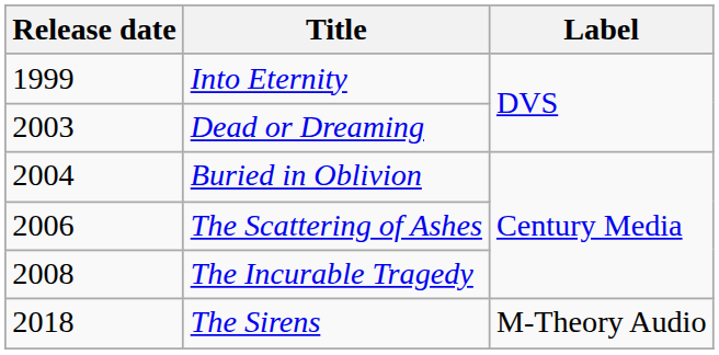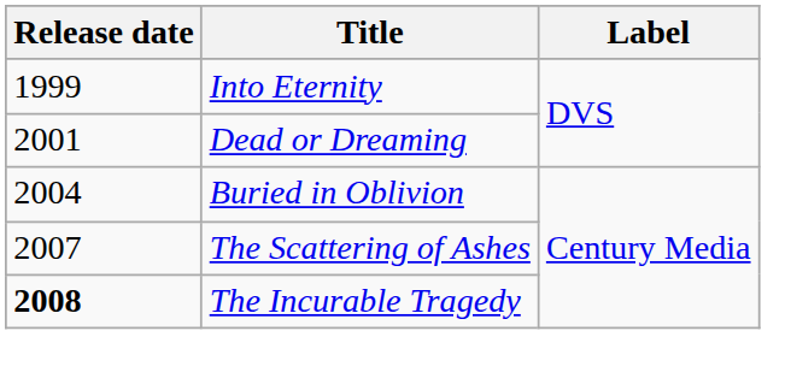 <table class="wikitable">
 <tr>
 <th>Release date</th>
 <th>Title</th>
 <th>Label</th>
 </tr>
 <tr>
 <td>1999</td>
 <td><em><a href='#'>Into Eternity</a></em></td>
 <td rowspan="2"><a href='#'>DVS</a></td>
 </tr>
 <tr>
-<td>2003</td>
+<td>2001</td>
 <td><em><a href='#'>Dead or Dreaming</a></em></td>
 </tr>
 <tr>
 <td>2004</td>
 <td><em><a href='#'>Buried in Oblivion</a></em></td>
 <td rowspan="3"><a href='#'>Century Media</a></td>
 </tr>
 <tr>
-<td>2006</td>
+<td>2007</td>
 <td><em><a href='#'>The Scattering of Ashes</a></em></td>
 </tr>
 <tr>
-<td>2008</td>
+<td><strong>2008</strong></td>
 <td><em><a href='#'>The Incurable Tragedy</a></em></td>
 </tr>
-<tr>
-<td>2018</td>
-<td><em><a href='#'>The Sirens</a></em></td>
-<td rowspan="1">M-Theory Audio</td>
-</tr>
 </table>
